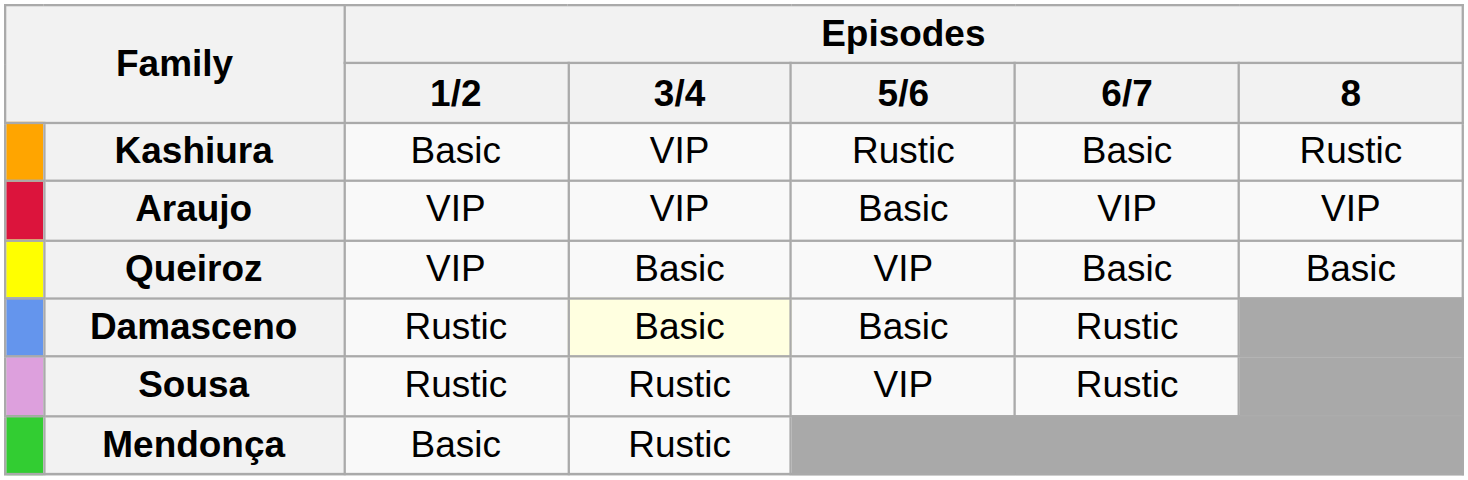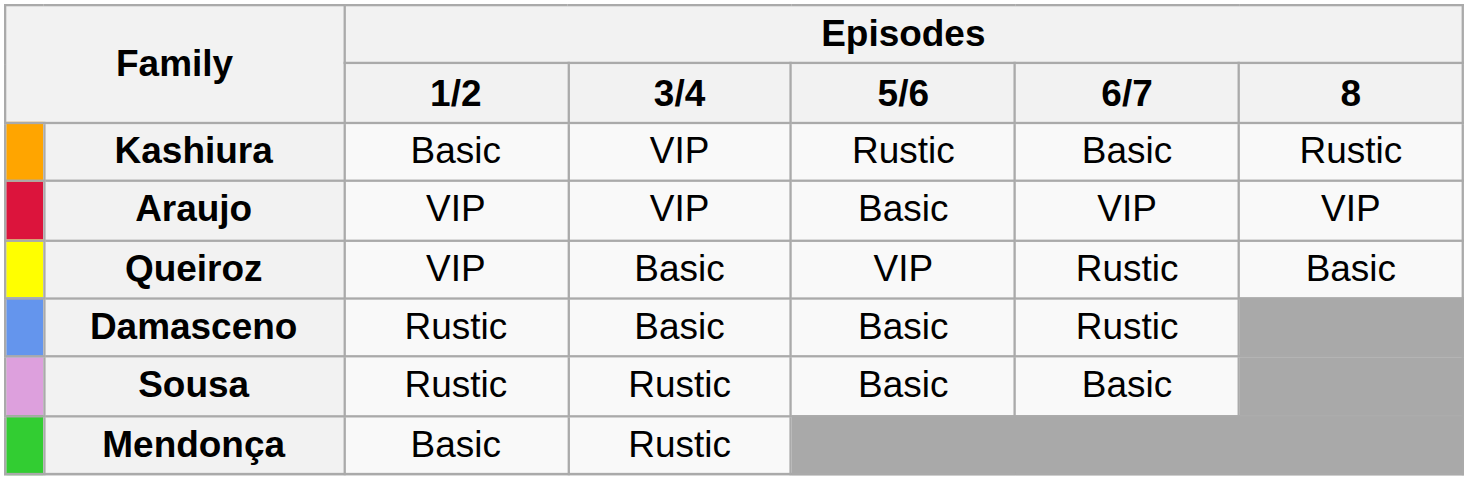 <table class="wikitable" style="text-align:center; font-size:100%; width: 50%">
 <tr>
 <th rowspan=2 colspan=2>Family</th>
 <th colspan=7>Episodes</th>
 </tr>
 <tr>
 <th width=65>1/2</th>
 <th width=65>3/4</th>
 <th width=65>5/6</th>
 <th width=65>6/7</th>
 <th width=65>8</th>
 </tr>
 <tr>
 <td width=05 bgcolor=FFA500></td>
 <th width=60>Kashiura</th>
 <td>Basic</td>
 <td>VIP</td>
 <td>Rustic</td>
 <td>Basic</td>
 <td>Rustic</td>
 </tr>
 <tr>
 <td bgcolor=DC143C></td>
 <th>Araujo</th>
 <td>VIP</td>
 <td>VIP</td>
 <td>Basic</td>
 <td>VIP</td>
 <td>VIP</td>
 </tr>
 <tr>
 <td bgcolor=FFFF00></td>
 <th>Queiroz</th>
 <td>VIP</td>
 <td>Basic</td>
 <td>VIP</td>
-<td>Basic</td>
+<td>Rustic</td>
 <td>Basic</td>
 </tr>
 <tr>
 <td bgcolor=6495ED></td>
 <th>Damasceno</th>
 <td>Rustic</td>
-<td style="background: lightyellow;">Basic</td>
+<td>Basic</td>
 <td>Basic</td>
 <td>Rustic</td>
 <td bgcolor=A9A9A9></td>
 </tr>
 <tr>
 <td bgcolor=DDA0DD></td>
 <th>Sousa</th>
 <td>Rustic</td>
 <td>Rustic</td>
-<td>VIP</td>
-<td>Rustic</td>
+<td>Basic</td>
+<td>Basic</td>
 <td bgcolor=A9A9A9></td>
 </tr>
 <tr>
 <td bgcolor=32CD32></td>
 <th>Mendonça</th>
 <td>Basic</td>
 <td>Rustic</td>
 <td bgcolor=A9A9A9 colspan=3></td>
 </tr>
 <tr>
 </tr>
 </table>
